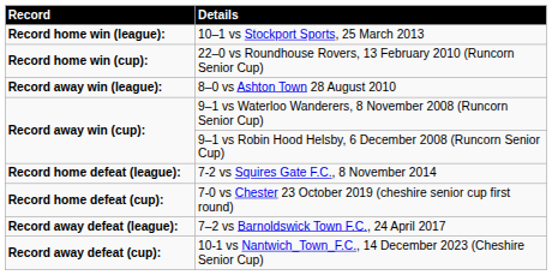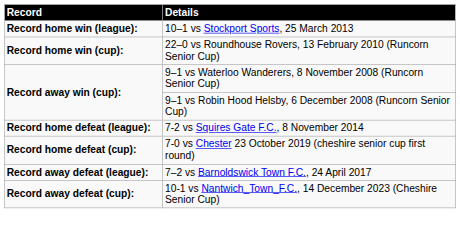 <table class="wikitable">
 <tr style="background: black; color: white">
 <td width="240pt"><strong>Record</strong></td>
 <td width="450pt"><strong>Details</strong></td>
 </tr>
 <tr>
 <td><strong>Record home win (league):</strong></td>
 <td>10–1 vs <a href='#'>Stockport Sports</a>, 25 March 2013</td>
 </tr>
 <tr>
 <td><strong>Record home win (cup):</strong></td>
 <td>22–0 vs Roundhouse Rovers, 13 February 2010 (Runcorn Senior Cup)</td>
-</tr>
-<tr>
-<td><strong>Record away win (league):</strong></td>
-<td>8–0 vs <a href='#'>Ashton Town</a> 28 August 2010</td>
 </tr>
 <tr>
 <td rowspan="2"><strong>Record away win (cup):</strong></td>
 <td>9–1 vs Waterloo Wanderers, 8 November 2008 (Runcorn Senior Cup)</td>
 </tr>
 <tr>
 <td>9–1 vs Robin Hood Helsby, 6 December 2008 (Runcorn Senior Cup)</td>
 </tr>
 <tr>
 <td><strong>Record home defeat (league):</strong></td>
 <td>7-2 vs <a href='#'>Squires Gate F.C.</a>, 8 November 2014</td>
 </tr>
 <tr>
 <td><strong>Record home defeat (cup):</strong></td>
 <td>7-0 vs <a href='#'>Chester</a> 23 October 2019 (cheshire senior cup first round)</td>
 </tr>
 <tr>
 <td><strong>Record away defeat (league):</strong></td>
 <td>7–2 vs <a href='#'>Barnoldswick Town F.C.</a>, 24 April 2017</td>
 </tr>
 <tr>
 <td><strong>Record away defeat (cup):</strong></td>
 <td>10-1 vs <a href='#'>Nantwich_Town_F.C.</a>, 14 December 2023 (Cheshire Senior Cup)</td>
 </tr>
 </table>
